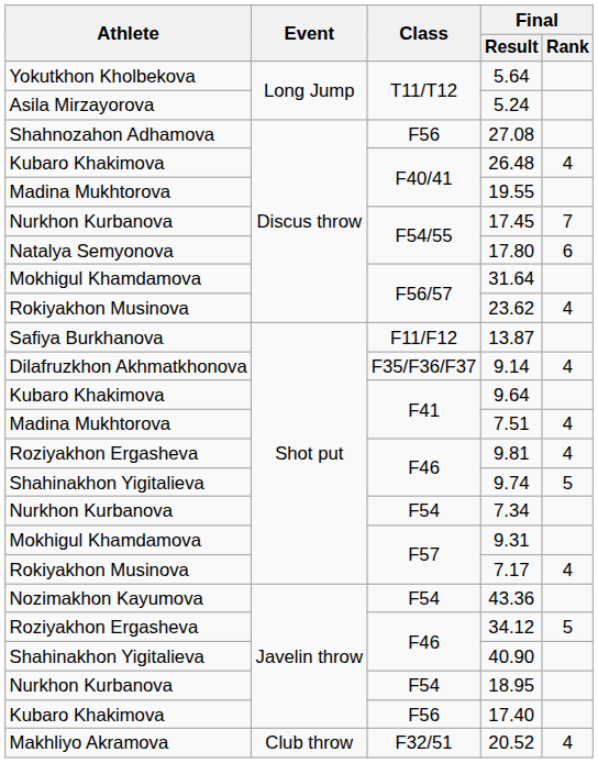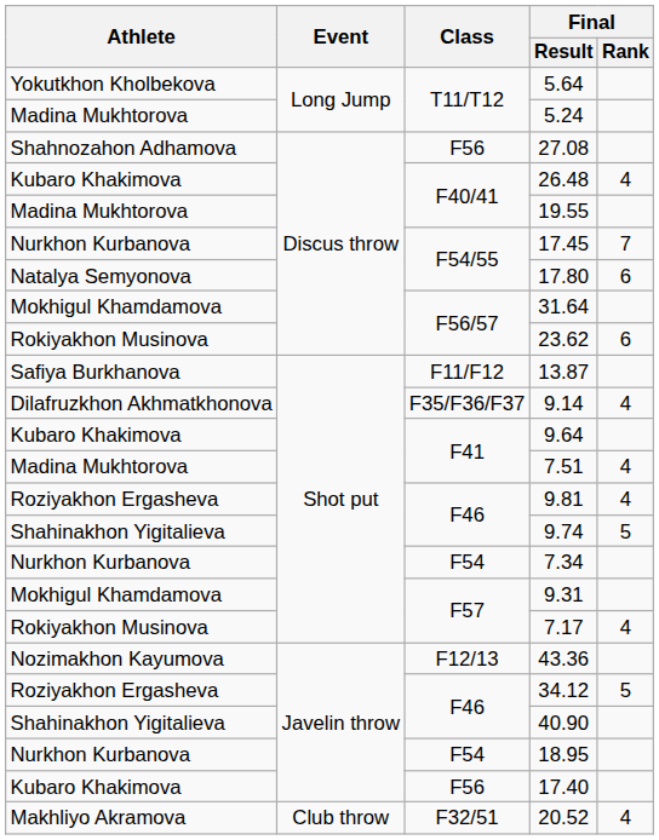 <table class="wikitable" style="text-align:center; font-size:90%">
 <tr>
 <th rowspan="2">Athlete</th>
 <th rowspan="2">Event</th>
 <th rowspan="2">Class</th>
 <th colspan="2">Final</th>
 </tr>
 <tr style="font-size:95%">
 <th>Result</th>
 <th>Rank</th>
 </tr>
 <tr>
 <td align="left">Yokutkhon Kholbekova</td>
 <td rowspan="2">Long Jump</td>
 <td rowspan="2">T11/T12</td>
 <td>5.64</td>
 <td></td>
 </tr>
 <tr>
-<td align="left">Asila Mirzayorova</td>
+<td align="left">Madina Mukhtorova</td>
 <td>5.24</td>
 <td></td>
 </tr>
 <tr>
 <td align="left">Shahnozahon Adhamova</td>
 <td rowspan="7">Discus throw</td>
 <td>F56</td>
 <td>27.08</td>
 <td></td>
 </tr>
 <tr>
 <td align="left">Kubaro Khakimova</td>
 <td rowspan="2">F40/41</td>
 <td>26.48</td>
 <td>4</td>
 </tr>
 <tr>
 <td align="left">Madina Mukhtorova</td>
 <td>19.55</td>
 <td></td>
 </tr>
 <tr>
 <td align="left">Nurkhon Kurbanova</td>
 <td rowspan="2">F54/55</td>
 <td>17.45</td>
 <td>7</td>
 </tr>
 <tr>
 <td align="left">Natalya Semyonova</td>
 <td>17.80</td>
 <td>6</td>
 </tr>
 <tr>
 <td align="left">Mokhigul Khamdamova</td>
 <td rowspan="2">F56/57</td>
 <td>31.64</td>
 <td></td>
 </tr>
 <tr>
 <td align="left">Rokiyakhon Musinova</td>
 <td>23.62</td>
-<td>4</td>
+<td>6</td>
 </tr>
 <tr>
 <td align="left">Safiya Burkhanova</td>
 <td rowspan="9">Shot put</td>
 <td>F11/F12</td>
 <td>13.87</td>
 <td></td>
 </tr>
 <tr>
 <td align="left">Dilafruzkhon Akhmatkhonova</td>
 <td>F35/F36/F37</td>
 <td>9.14</td>
 <td>4</td>
 </tr>
 <tr>
 <td align="left">Kubaro Khakimova</td>
 <td rowspan="2">F41</td>
 <td>9.64</td>
 <td></td>
 </tr>
 <tr>
 <td align="left">Madina Mukhtorova</td>
 <td>7.51</td>
 <td>4</td>
 </tr>
 <tr>
 <td align="left">Roziyakhon Ergasheva</td>
 <td rowspan="2">F46</td>
 <td>9.81</td>
 <td>4</td>
 </tr>
 <tr>
 <td align="left">Shahinakhon Yigitalieva</td>
 <td>9.74</td>
 <td>5</td>
 </tr>
 <tr>
 <td align="left">Nurkhon Kurbanova</td>
 <td>F54</td>
 <td>7.34</td>
 <td></td>
 </tr>
 <tr>
 <td align="left">Mokhigul Khamdamova</td>
 <td rowspan="2">F57</td>
 <td>9.31</td>
 <td></td>
 </tr>
 <tr>
 <td align="left">Rokiyakhon Musinova</td>
 <td>7.17</td>
 <td>4</td>
 </tr>
 <tr>
 <td align="left">Nozimakhon Kayumova</td>
 <td rowspan="5">Javelin throw</td>
-<td>F54</td>
+<td>F12/13</td>
 <td>43.36</td>
 <td></td>
 </tr>
 <tr>
 <td align="left">Roziyakhon Ergasheva</td>
 <td rowspan="2">F46</td>
 <td>34.12</td>
 <td>5</td>
 </tr>
 <tr>
 <td align="left">Shahinakhon Yigitalieva</td>
 <td>40.90</td>
 <td></td>
 </tr>
 <tr>
 <td align="left">Nurkhon Kurbanova</td>
 <td>F54</td>
 <td>18.95</td>
 <td></td>
 </tr>
 <tr>
 <td align="left">Kubaro Khakimova</td>
 <td>F56</td>
 <td>17.40</td>
 <td></td>
 </tr>
 <tr>
 <td align="left">Makhliyo Akramova</td>
 <td>Club throw</td>
 <td>F32/51</td>
 <td>20.52</td>
 <td>4</td>
 </tr>
 </table>
